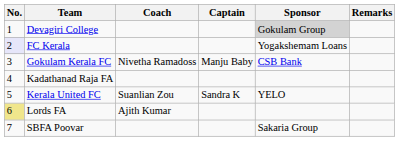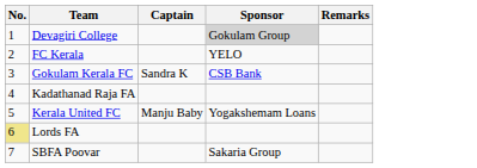 <table class="wikitable">
 <tr>
 <th>No.</th>
 <th>Team</th>
-<th>Coach</th>
 <th>Captain</th>
 <th>Sponsor</th>
 <th>Remarks</th>
 </tr>
 <tr>
 <td>1</td>
 <td><a href='#'>Devagiri College</a></td>
 <td></td>
-<td></td>
 <td style="background: lightgrey;">Gokulam Group</td>
 <td></td>
 </tr>
 <tr>
-<td style="background: lavender;">2</td>
+<td>2</td>
 <td><a href='#'>FC Kerala</a></td>
 <td></td>
-<td></td>
-<td>Yogakshemam Loans</td>
+<td>YELO</td>
 <td></td>
 </tr>
 <tr>
 <td>3</td>
 <td><a href='#'>Gokulam Kerala FC</a></td>
-<td> Nivetha Ramadoss</td>
-<td> Manju Baby</td>
+<td> Sandra K</td>
 <td><a href='#'>CSB Bank</a></td>
 <td></td>
 </tr>
 <tr>
 <td>4</td>
 <td>Kadathanad Raja FA</td>
 <td></td>
 <td></td>
 <td></td>
-<td></td>
 </tr>
 <tr>
 <td>5</td>
 <td><a href='#'>Kerala United FC</a></td>
-<td> Suanlian Zou</td>
-<td> Sandra K</td>
-<td>YELO</td>
+<td> Manju Baby</td>
+<td>Yogakshemam Loans</td>
 <td></td>
 </tr>
 <tr>
 <td style="background: khaki;">6</td>
 <td>Lords FA</td>
-<td> Ajith Kumar</td>
 <td></td>
 <td></td>
 <td></td>
 </tr>
 <tr>
 <td>7</td>
 <td>SBFA Poovar</td>
 <td></td>
-<td></td>
 <td>Sakaria Group</td>
 <td></td>
 </tr>
 </table>
